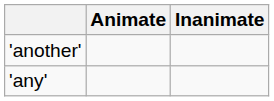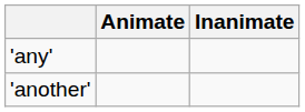 <table class="wikitable">
 <tr>
 <th> </th>
 <th>Animate</th>
 <th>Inanimate</th>
 </tr>
 <tr>
+<td>'any'</td>
+<td></td>
+<td></td>
+</tr>
+<tr>
 <td>'another'</td>
 <td></td>
 <td></td>
 </tr>
-<tr>
-<td>'any'</td>
-<td></td>
-<td></td>
-</tr>
 </table>
